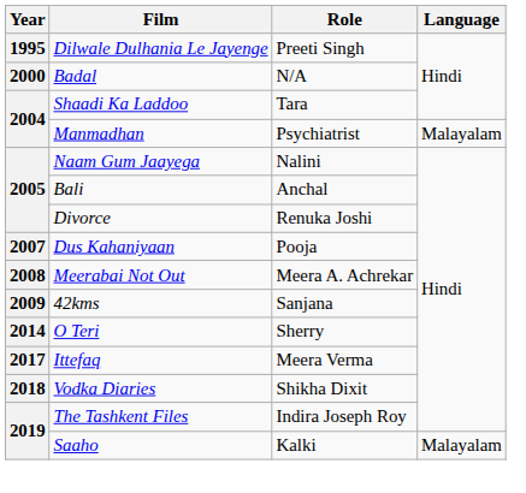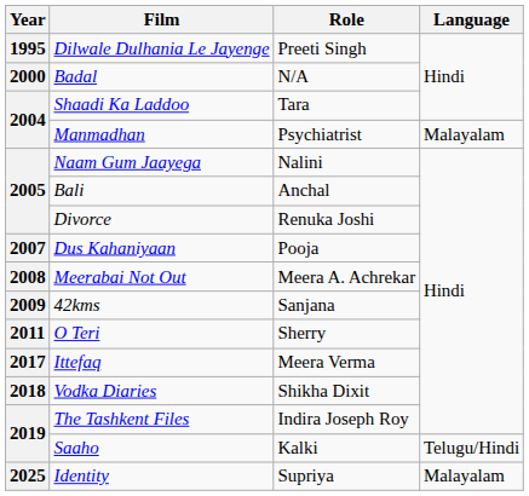 <table class="wikitable sortable">
 <tr>
 <th scope="col">Year</th>
 <th scope="col">Film</th>
 <th scope="col">Role</th>
 <th scope="col">Language</th>
 </tr>
 <tr>
 <th scope="row">1995</th>
 <td><em><a href='#'>Dilwale Dulhania Le Jayenge</a></em></td>
 <td>Preeti Singh</td>
 <td rowspan="3">Hindi</td>
 </tr>
 <tr>
 <th scope="row">2000</th>
 <td><em><a href='#'>Badal</a></em></td>
 <td>N/A</td>
 </tr>
 <tr>
 <th scope="row" rowspan="2">2004</th>
 <td><em><a href='#'>Shaadi Ka Laddoo</a></em></td>
 <td>Tara</td>
 </tr>
 <tr>
 <td><em><a href='#'>Manmadhan</a></em></td>
 <td>Psychiatrist</td>
 <td>Malayalam</td>
 </tr>
 <tr>
 <th scope="row" rowspan="3">2005</th>
 <td><em><a href='#'>Naam Gum Jaayega</a></em></td>
 <td>Nalini</td>
 <td rowspan="10">Hindi</td>
 </tr>
 <tr>
 <td><em>Bali</em></td>
 <td>Anchal</td>
 </tr>
 <tr>
 <td><em>Divorce</em></td>
 <td>Renuka Joshi</td>
 </tr>
 <tr>
 <th scope="row">2007</th>
 <td><em><a href='#'>Dus Kahaniyaan</a></em></td>
 <td>Pooja</td>
 </tr>
 <tr>
 <th scope="row">2008</th>
 <td><em><a href='#'>Meerabai Not Out</a></em></td>
 <td>Meera A. Achrekar</td>
 </tr>
 <tr>
 <th scope="row">2009</th>
 <td><em>42kms</em></td>
 <td>Sanjana</td>
 </tr>
 <tr>
-<th scope="row">2014</th>
+<th scope="row">2011</th>
 <td><em><a href='#'>O Teri</a></em></td>
 <td>Sherry</td>
 </tr>
 <tr>
 <th scope="row">2017</th>
 <td><em><a href='#'>Ittefaq</a></em></td>
 <td>Meera Verma</td>
 </tr>
 <tr>
 <th scope="row">2018</th>
 <td><em><a href='#'>Vodka Diaries</a></em></td>
 <td>Shikha Dixit</td>
 </tr>
 <tr>
 <th scope="row" rowspan="2">2019</th>
 <td><em><a href='#'>The Tashkent Files</a></em></td>
 <td>Indira Joseph Roy</td>
 </tr>
 <tr>
 <td><em><a href='#'>Saaho</a></em></td>
 <td>Kalki</td>
+<td>Telugu/Hindi</td>
+</tr>
+<tr>
+<th>2025</th>
+<td><em><a href='#'>Identity</a></em></td>
+<td>Supriya</td>
 <td>Malayalam</td>
 </tr>
 </table>
